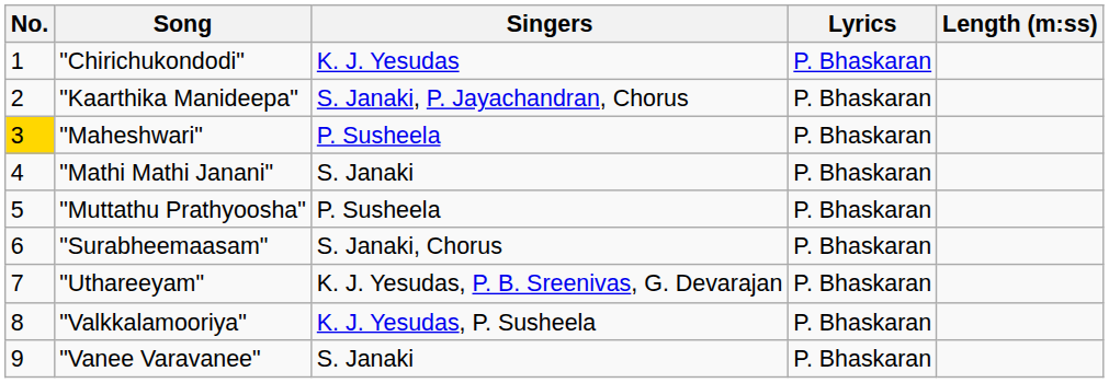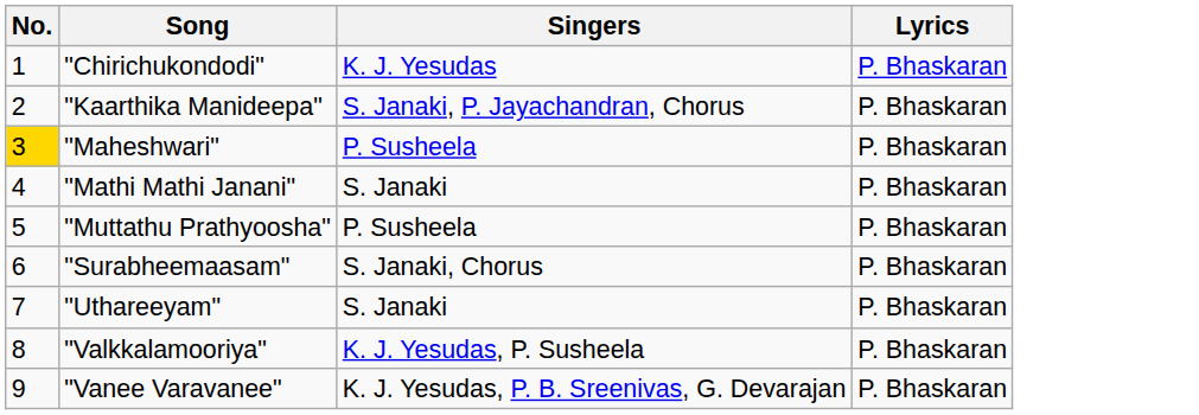 <table class="wikitable" style="font-size:95%;">
 <tr>
 <th>No.</th>
 <th>Song</th>
 <th>Singers</th>
 <th>Lyrics</th>
-<th>Length (m:ss)</th>
 </tr>
 <tr>
 <td>1</td>
 <td>"Chirichukondodi"</td>
 <td><a href='#'>K. J. Yesudas</a></td>
 <td><a href='#'>P. Bhaskaran</a></td>
-<td></td>
 </tr>
 <tr>
 <td>2</td>
 <td>"Kaarthika Manideepa"</td>
 <td><a href='#'>S. Janaki</a>, <a href='#'>P. Jayachandran</a>, Chorus</td>
 <td>P. Bhaskaran</td>
-<td></td>
 </tr>
 <tr>
 <td style="background: gold;">3</td>
 <td>"Maheshwari"</td>
 <td><a href='#'>P. Susheela</a></td>
 <td>P. Bhaskaran</td>
-<td></td>
 </tr>
 <tr>
 <td>4</td>
 <td>"Mathi Mathi Janani"</td>
 <td>S. Janaki</td>
 <td>P. Bhaskaran</td>
-<td></td>
 </tr>
 <tr>
 <td>5</td>
 <td>"Muttathu Prathyoosha"</td>
 <td>P. Susheela</td>
 <td>P. Bhaskaran</td>
-<td></td>
 </tr>
 <tr>
 <td>6</td>
 <td>"Surabheemaasam"</td>
 <td>S. Janaki, Chorus</td>
 <td>P. Bhaskaran</td>
-<td></td>
 </tr>
 <tr>
 <td>7</td>
 <td>"Uthareeyam"</td>
-<td>K. J. Yesudas, <a href='#'>P. B. Sreenivas</a>, G. Devarajan</td>
+<td>S. Janaki</td>
 <td>P. Bhaskaran</td>
-<td></td>
 </tr>
 <tr>
 <td>8</td>
 <td>"Valkkalamooriya"</td>
 <td><a href='#'>K. J. Yesudas</a>, P. Susheela</td>
 <td>P. Bhaskaran</td>
-<td></td>
 </tr>
 <tr>
 <td>9</td>
 <td>"Vanee Varavanee"</td>
-<td>S. Janaki</td>
+<td>K. J. Yesudas, <a href='#'>P. B. Sreenivas</a>, G. Devarajan</td>
 <td>P. Bhaskaran</td>
-<td></td>
 </tr>
 </table>
